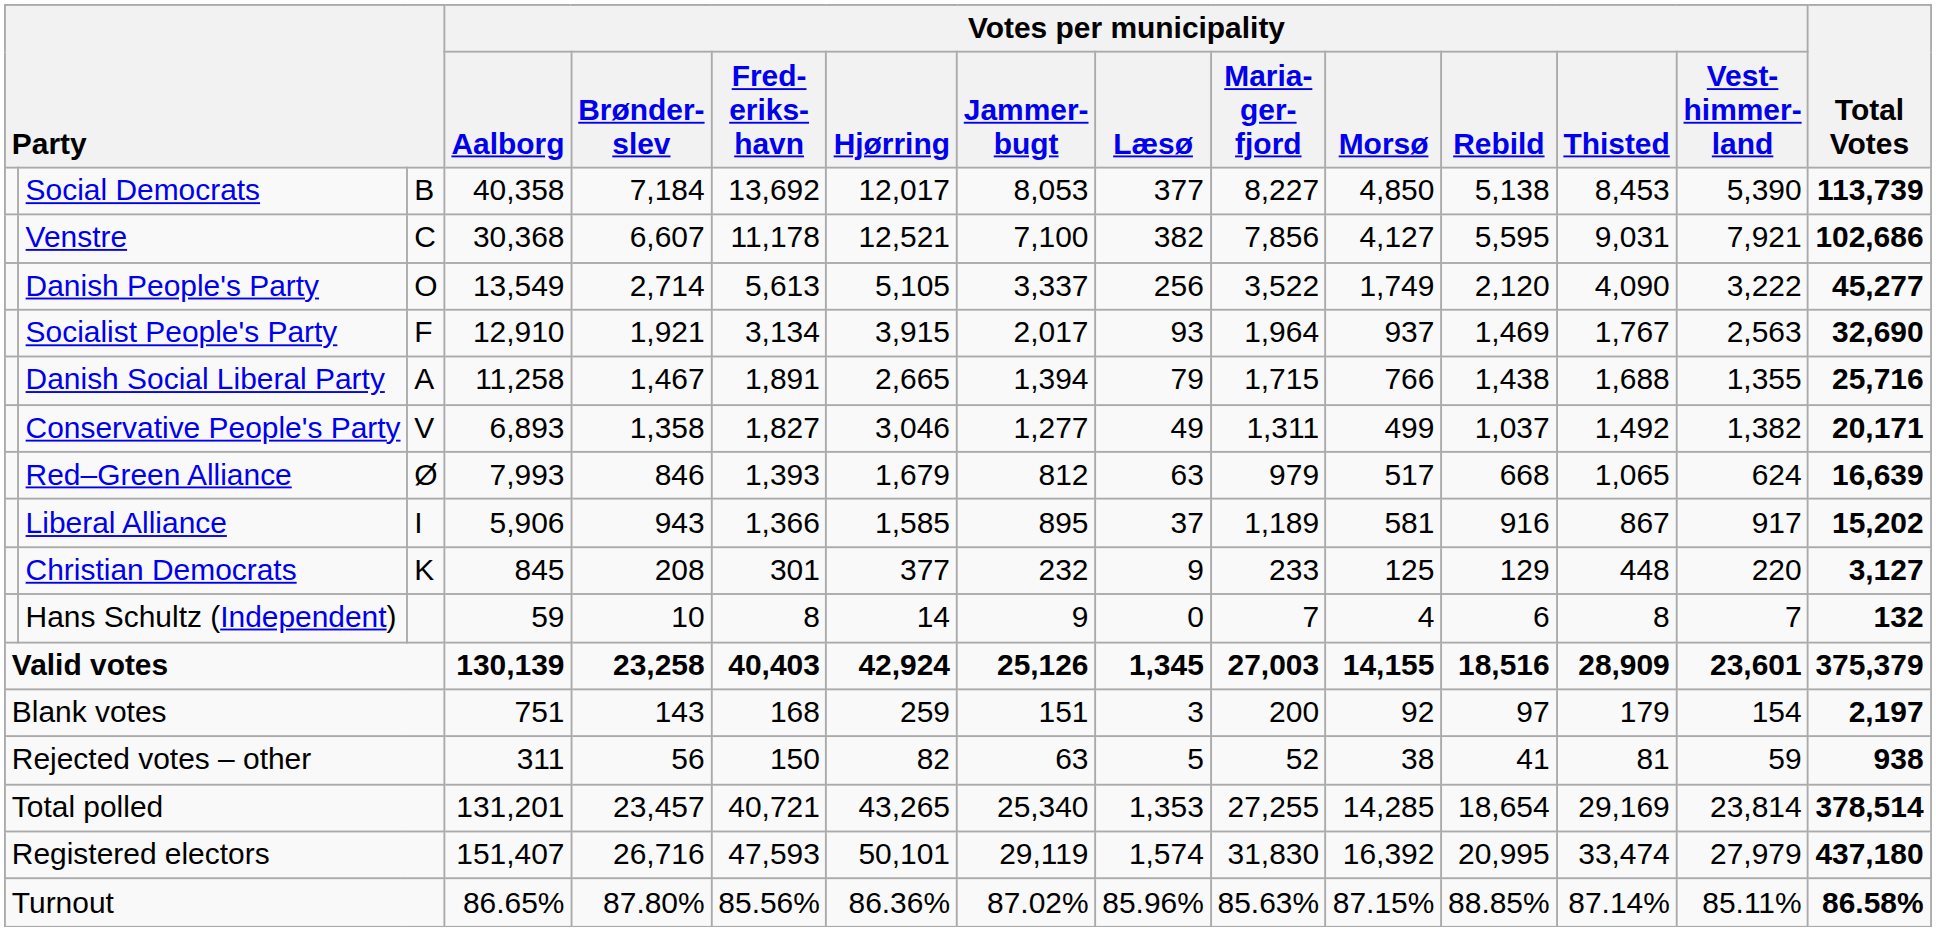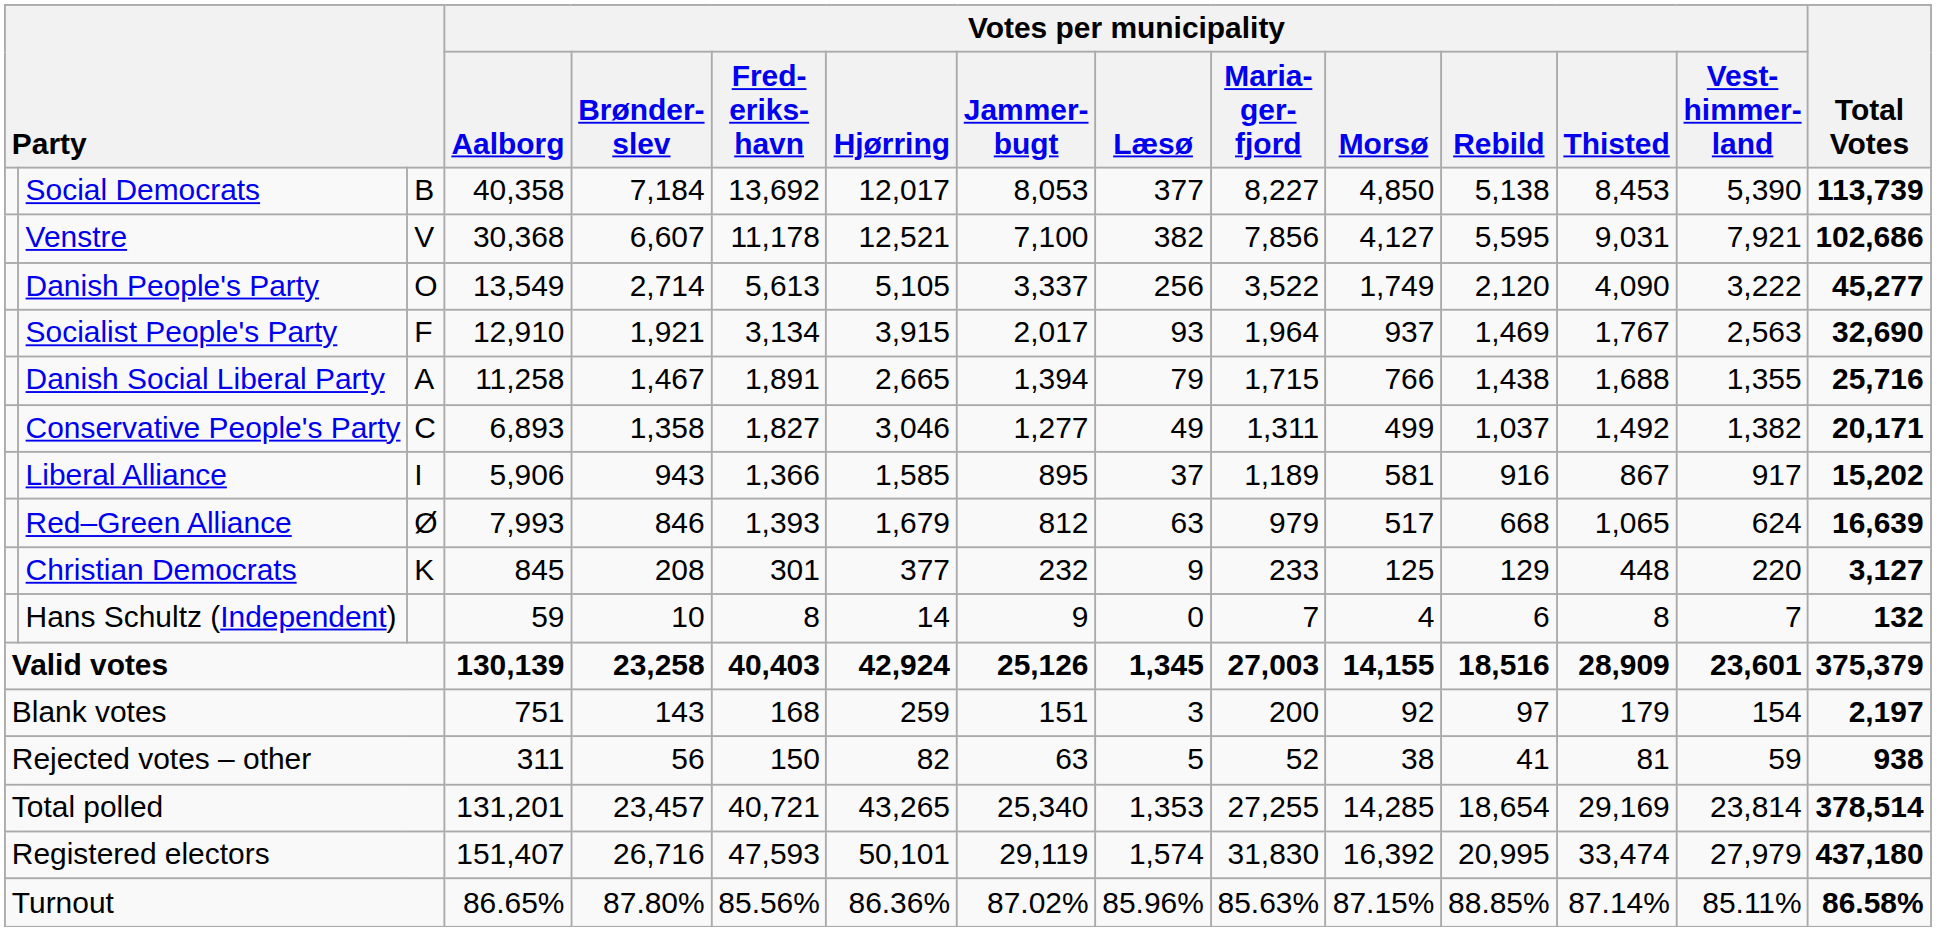 <table class="wikitable" border="1" style="text-align:right;">
 <tr>
 <th style="text-align:left;" valign=bottom rowspan=2 colspan=3>Party</th>
 <th colspan=11>Votes per municipality</th>
 <th align=center valign=bottom rowspan=2 width="50">Total Votes</th>
 </tr>
 <tr>
 <th align=center valign=bottom width="50"><a href='#'>Aalborg</a></th>
 <th align=center valign=bottom width="50"><a href='#'>Brønder- slev</a></th>
 <th align=center valign=bottom width="50"><a href='#'>Fred- eriks- havn</a></th>
 <th align=center valign=bottom width="50"><a href='#'>Hjørring</a></th>
 <th align=center valign=bottom width="50"><a href='#'>Jammer- bugt</a></th>
 <th align=center valign=bottom width="50"><a href='#'>Læsø</a></th>
 <th align=center valign=bottom width="50"><a href='#'>Maria- ger- fjord</a></th>
 <th align=center valign=bottom width="50"><a href='#'>Morsø</a></th>
 <th align=center valign=bottom width="50"><a href='#'>Rebild</a></th>
 <th align=center valign=bottom width="50"><a href='#'>Thisted</a></th>
 <th align=center valign=bottom width="50"><a href='#'>Vest- himmer- land</a></th>
 </tr>
 <tr>
 <td></td>
 <td align=left><a href='#'>Social Democrats</a></td>
 <td align=left>B</td>
 <td>40,358</td>
 <td>7,184</td>
 <td>13,692</td>
 <td>12,017</td>
 <td>8,053</td>
 <td>377</td>
 <td>8,227</td>
 <td>4,850</td>
 <td>5,138</td>
 <td>8,453</td>
 <td>5,390</td>
 <td><strong>113,739</strong></td>
 </tr>
 <tr>
 <td></td>
 <td align=left><a href='#'>Venstre</a></td>
-<td align=left>C</td>
+<td align=left>V</td>
 <td>30,368</td>
 <td>6,607</td>
 <td>11,178</td>
 <td>12,521</td>
 <td>7,100</td>
 <td>382</td>
 <td>7,856</td>
 <td>4,127</td>
 <td>5,595</td>
 <td>9,031</td>
 <td>7,921</td>
 <td><strong>102,686</strong></td>
 </tr>
 <tr>
 <td></td>
 <td align=left><a href='#'>Danish People's Party</a></td>
 <td align=left>O</td>
 <td>13,549</td>
 <td>2,714</td>
 <td>5,613</td>
 <td>5,105</td>
 <td>3,337</td>
 <td>256</td>
 <td>3,522</td>
 <td>1,749</td>
 <td>2,120</td>
 <td>4,090</td>
 <td>3,222</td>
 <td><strong>45,277</strong></td>
 </tr>
 <tr>
 <td></td>
 <td align=left><a href='#'>Socialist People's Party</a></td>
 <td align=left>F</td>
 <td>12,910</td>
 <td>1,921</td>
 <td>3,134</td>
 <td>3,915</td>
 <td>2,017</td>
 <td>93</td>
 <td>1,964</td>
 <td>937</td>
 <td>1,469</td>
 <td>1,767</td>
 <td>2,563</td>
 <td><strong>32,690</strong></td>
 </tr>
 <tr>
 <td></td>
 <td align=left><a href='#'>Danish Social Liberal Party</a></td>
 <td align=left>A</td>
 <td>11,258</td>
 <td>1,467</td>
 <td>1,891</td>
 <td>2,665</td>
 <td>1,394</td>
 <td>79</td>
 <td>1,715</td>
 <td>766</td>
 <td>1,438</td>
 <td>1,688</td>
 <td>1,355</td>
 <td><strong>25,716</strong></td>
 </tr>
 <tr>
 <td></td>
 <td align=left style="white-space: nowrap;"><a href='#'>Conservative People's Party</a></td>
-<td align=left>V</td>
+<td align=left>C</td>
 <td>6,893</td>
 <td>1,358</td>
 <td>1,827</td>
 <td>3,046</td>
 <td>1,277</td>
 <td>49</td>
 <td>1,311</td>
 <td>499</td>
 <td>1,037</td>
 <td>1,492</td>
 <td>1,382</td>
 <td><strong>20,171</strong></td>
+</tr>
+<tr>
+<td></td>
+<td align=left><a href='#'>Liberal Alliance</a></td>
+<td align=left>I</td>
+<td>5,906</td>
+<td>943</td>
+<td>1,366</td>
+<td>1,585</td>
+<td>895</td>
+<td>37</td>
+<td>1,189</td>
+<td>581</td>
+<td>916</td>
+<td>867</td>
+<td>917</td>
+<td><strong>15,202</strong></td>
 </tr>
 <tr>
 <td></td>
 <td align=left><a href='#'>Red–Green Alliance</a></td>
 <td align=left>Ø</td>
 <td>7,993</td>
 <td>846</td>
 <td>1,393</td>
 <td>1,679</td>
 <td>812</td>
 <td>63</td>
 <td>979</td>
 <td>517</td>
 <td>668</td>
 <td>1,065</td>
 <td>624</td>
 <td><strong>16,639</strong></td>
-</tr>
-<tr>
-<td></td>
-<td align=left><a href='#'>Liberal Alliance</a></td>
-<td align=left>I</td>
-<td>5,906</td>
-<td>943</td>
-<td>1,366</td>
-<td>1,585</td>
-<td>895</td>
-<td>37</td>
-<td>1,189</td>
-<td>581</td>
-<td>916</td>
-<td>867</td>
-<td>917</td>
-<td><strong>15,202</strong></td>
 </tr>
 <tr>
 <td></td>
 <td align=left><a href='#'>Christian Democrats</a></td>
 <td align=left>K</td>
 <td>845</td>
 <td>208</td>
 <td>301</td>
 <td>377</td>
 <td>232</td>
 <td>9</td>
 <td>233</td>
 <td>125</td>
 <td>129</td>
 <td>448</td>
 <td>220</td>
 <td><strong>3,127</strong></td>
 </tr>
 <tr>
 <td></td>
 <td align=left>Hans Schultz (<a href='#'>Independent</a>)</td>
 <td></td>
 <td>59</td>
 <td>10</td>
 <td>8</td>
 <td>14</td>
 <td>9</td>
 <td>0</td>
 <td>7</td>
 <td>4</td>
 <td>6</td>
 <td>8</td>
 <td>7</td>
 <td><strong>132</strong></td>
 </tr>
 <tr style="font-weight:bold">
 <td align=left colspan=3>Valid votes</td>
 <td>130,139</td>
 <td>23,258</td>
 <td>40,403</td>
 <td>42,924</td>
 <td>25,126</td>
 <td>1,345</td>
 <td>27,003</td>
 <td>14,155</td>
 <td>18,516</td>
 <td>28,909</td>
 <td>23,601</td>
 <td>375,379</td>
 </tr>
 <tr>
 <td align=left colspan=3>Blank votes</td>
 <td>751</td>
 <td>143</td>
 <td>168</td>
 <td>259</td>
 <td>151</td>
 <td>3</td>
 <td>200</td>
 <td>92</td>
 <td>97</td>
 <td>179</td>
 <td>154</td>
 <td><strong>2,197</strong></td>
 </tr>
 <tr>
 <td align=left colspan=3>Rejected votes – other</td>
 <td>311</td>
 <td>56</td>
 <td>150</td>
 <td>82</td>
 <td>63</td>
 <td>5</td>
 <td>52</td>
 <td>38</td>
 <td>41</td>
 <td>81</td>
 <td>59</td>
 <td><strong>938</strong></td>
 </tr>
 <tr>
 <td align=left colspan=3>Total polled</td>
 <td>131,201</td>
 <td>23,457</td>
 <td>40,721</td>
 <td>43,265</td>
 <td>25,340</td>
 <td>1,353</td>
 <td>27,255</td>
 <td>14,285</td>
 <td>18,654</td>
 <td>29,169</td>
 <td>23,814</td>
 <td><strong>378,514</strong></td>
 </tr>
 <tr>
 <td align=left colspan=3>Registered electors</td>
 <td>151,407</td>
 <td>26,716</td>
 <td>47,593</td>
 <td>50,101</td>
 <td>29,119</td>
 <td>1,574</td>
 <td>31,830</td>
 <td>16,392</td>
 <td>20,995</td>
 <td>33,474</td>
 <td>27,979</td>
 <td><strong>437,180</strong></td>
 </tr>
 <tr>
 <td align=left colspan=3>Turnout</td>
 <td>86.65%</td>
 <td>87.80%</td>
 <td>85.56%</td>
 <td>86.36%</td>
 <td>87.02%</td>
 <td>85.96%</td>
 <td>85.63%</td>
 <td>87.15%</td>
 <td>88.85%</td>
 <td>87.14%</td>
 <td>85.11%</td>
 <td><strong>86.58%</strong></td>
 </tr>
 </table>
